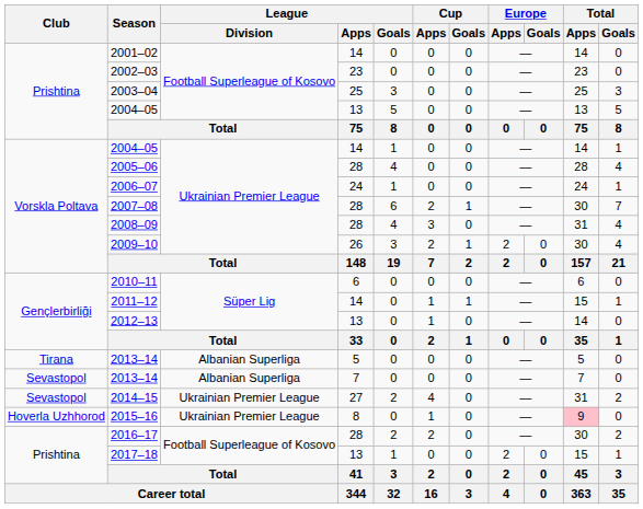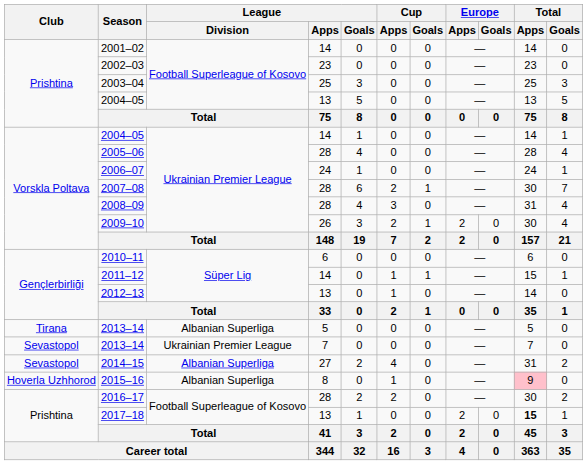 <table class="wikitable" style="text-align:center">
 <tr>
 <th rowspan="2">Club</th>
 <th rowspan="2">Season</th>
 <th colspan="3">League</th>
 <th colspan="2">Cup</th>
 <th colspan="2"><a href='#'>Europe</a></th>
 <th colspan="2">Total</th>
 </tr>
 <tr>
 <th>Division</th>
 <th>Apps</th>
 <th>Goals</th>
 <th>Apps</th>
 <th>Goals</th>
 <th>Apps</th>
 <th>Goals</th>
 <th>Apps</th>
 <th>Goals</th>
 </tr>
 <tr>
 <td rowspan="5"><a href='#'>Prishtina</a></td>
 <td>2001–02</td>
 <td rowspan="4"><a href='#'>Football Superleague of Kosovo</a></td>
 <td>14</td>
 <td>0</td>
 <td>0</td>
 <td>0</td>
 <td colspan="2">—</td>
 <td>14</td>
 <td>0</td>
 </tr>
 <tr>
 <td>2002–03</td>
 <td>23</td>
 <td>0</td>
 <td>0</td>
 <td>0</td>
 <td colspan="2">—</td>
 <td>23</td>
 <td>0</td>
 </tr>
 <tr>
 <td>2003–04</td>
 <td>25</td>
 <td>3</td>
 <td>0</td>
 <td>0</td>
 <td colspan="2">—</td>
 <td>25</td>
 <td>3</td>
 </tr>
 <tr>
 <td>2004–05</td>
 <td>13</td>
 <td>5</td>
 <td>0</td>
 <td>0</td>
 <td colspan="2">—</td>
 <td>13</td>
 <td>5</td>
 </tr>
 <tr>
 <th colspan="2">Total</th>
 <th>75</th>
 <th>8</th>
 <th>0</th>
 <th>0</th>
 <th>0</th>
 <th>0</th>
 <th>75</th>
 <th>8</th>
 </tr>
 <tr>
 <td rowspan="7"><a href='#'>Vorskla Poltava</a></td>
 <td><a href='#'>2004–05</a></td>
 <td rowspan="6"><a href='#'>Ukrainian Premier League</a></td>
 <td>14</td>
 <td>1</td>
 <td>0</td>
 <td>0</td>
 <td colspan="2">—</td>
 <td>14</td>
 <td>1</td>
 </tr>
 <tr>
 <td><a href='#'>2005–06</a></td>
 <td>28</td>
 <td>4</td>
 <td>0</td>
 <td>0</td>
 <td colspan="2">—</td>
 <td>28</td>
 <td>4</td>
 </tr>
 <tr>
 <td><a href='#'>2006–07</a></td>
 <td>24</td>
 <td>1</td>
 <td>0</td>
 <td>0</td>
 <td colspan="2">—</td>
 <td>24</td>
 <td>1</td>
 </tr>
 <tr>
 <td><a href='#'>2007–08</a></td>
 <td>28</td>
 <td>6</td>
 <td>2</td>
 <td>1</td>
 <td colspan="2">—</td>
 <td>30</td>
 <td>7</td>
 </tr>
 <tr>
 <td><a href='#'>2008–09</a></td>
 <td>28</td>
 <td>4</td>
 <td>3</td>
 <td>0</td>
 <td colspan="2">—</td>
 <td>31</td>
 <td>4</td>
 </tr>
 <tr>
 <td><a href='#'>2009–10</a></td>
 <td>26</td>
 <td>3</td>
 <td>2</td>
 <td>1</td>
 <td>2</td>
 <td>0</td>
 <td>30</td>
 <td>4</td>
 </tr>
 <tr>
 <th colspan="2">Total</th>
 <th>148</th>
 <th>19</th>
 <th>7</th>
 <th>2</th>
 <th>2</th>
 <th>0</th>
 <th>157</th>
 <th>21</th>
 </tr>
 <tr>
 <td rowspan="4"><a href='#'>Gençlerbirliği</a></td>
 <td><a href='#'>2010–11</a></td>
 <td rowspan="3"><a href='#'>Süper Lig</a></td>
 <td>6</td>
 <td>0</td>
 <td>0</td>
 <td>0</td>
 <td colspan="2">—</td>
 <td>6</td>
 <td>0</td>
 </tr>
 <tr>
 <td><a href='#'>2011–12</a></td>
 <td>14</td>
 <td>0</td>
 <td>1</td>
 <td>1</td>
 <td colspan="2">—</td>
 <td>15</td>
 <td>1</td>
 </tr>
 <tr>
 <td><a href='#'>2012–13</a></td>
 <td>13</td>
 <td>0</td>
 <td>1</td>
 <td>0</td>
 <td colspan="2">—</td>
 <td>14</td>
 <td>0</td>
 </tr>
 <tr>
 <th colspan="2">Total</th>
 <th>33</th>
 <th>0</th>
 <th>2</th>
 <th>1</th>
 <th>0</th>
 <th>0</th>
 <th>35</th>
 <th>1</th>
 </tr>
 <tr>
 <td><a href='#'>Tirana</a></td>
 <td><a href='#'>2013–14</a></td>
 <td>Albanian Superliga</td>
 <td>5</td>
 <td>0</td>
 <td>0</td>
 <td>0</td>
 <td colspan="2">—</td>
 <td>5</td>
 <td>0</td>
 </tr>
 <tr>
 <td><a href='#'>Sevastopol</a></td>
 <td><a href='#'>2013–14</a></td>
-<td>Albanian Superliga</td>
+<td>Ukrainian Premier League</td>
 <td>7</td>
 <td>0</td>
 <td>0</td>
 <td>0</td>
 <td colspan="2">—</td>
 <td>7</td>
 <td>0</td>
 </tr>
 <tr>
 <td><a href='#'>Sevastopol</a></td>
 <td><a href='#'>2014–15</a></td>
-<td>Ukrainian Premier League</td>
+<td><a href='#'>Albanian Superliga</a></td>
 <td>27</td>
 <td>2</td>
 <td>4</td>
 <td>0</td>
 <td colspan="2">—</td>
 <td>31</td>
 <td>2</td>
 </tr>
 <tr>
 <td><a href='#'>Hoverla Uzhhorod</a></td>
 <td><a href='#'>2015–16</a></td>
-<td>Ukrainian Premier League</td>
+<td>Albanian Superliga</td>
 <td>8</td>
 <td>0</td>
 <td>1</td>
 <td>0</td>
 <td colspan="2">—</td>
 <td style="background: pink;">9</td>
 <td>0</td>
 </tr>
 <tr>
 <td rowspan="3">Prishtina</td>
 <td><a href='#'>2016–17</a></td>
 <td rowspan="2">Football Superleague of Kosovo</td>
 <td>28</td>
 <td>2</td>
 <td>2</td>
 <td>0</td>
 <td colspan="2">—</td>
 <td>30</td>
 <td>2</td>
 </tr>
 <tr>
 <td><a href='#'>2017–18</a></td>
 <td>13</td>
 <td>1</td>
 <td>0</td>
 <td>0</td>
 <td>2</td>
 <td>0</td>
-<td>15</td>
+<td><strong>15</strong></td>
 <td>1</td>
 </tr>
 <tr>
 <th colspan="2">Total</th>
 <th>41</th>
 <th>3</th>
 <th>2</th>
 <th>0</th>
 <th>2</th>
 <th>0</th>
 <th>45</th>
 <th>3</th>
 </tr>
 <tr>
 <th colspan="3">Career total</th>
 <th>344</th>
 <th>32</th>
 <th>16</th>
 <th>3</th>
 <th>4</th>
 <th>0</th>
 <th>363</th>
 <th>35</th>
 </tr>
 </table>
